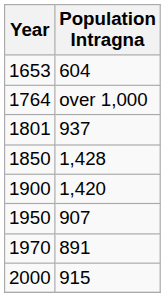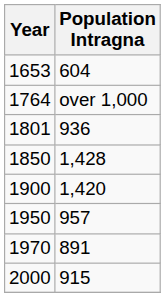 <table class="wikitable">
 <tr>
 <th>Year</th>
 <th>Population<br>Intragna</th>
 </tr>
 <tr>
 <td>1653</td>
 <td>604</td>
 </tr>
 <tr>
 <td>1764</td>
 <td>over 1,000</td>
 </tr>
 <tr>
 <td>1801</td>
-<td>937</td>
+<td>936</td>
 </tr>
 <tr>
 <td>1850</td>
 <td>1,428</td>
 </tr>
 <tr>
 <td>1900</td>
 <td>1,420</td>
 </tr>
 <tr>
 <td>1950</td>
-<td>907</td>
+<td>957</td>
 </tr>
 <tr>
 <td>1970</td>
 <td>891</td>
 </tr>
 <tr>
 <td>2000</td>
 <td>915</td>
 </tr>
 <tr>
 </tr>
 </table>
